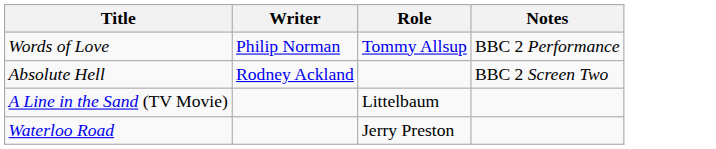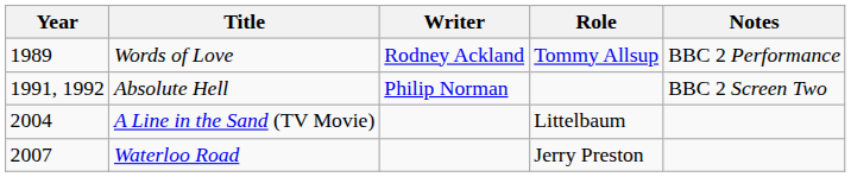 <table class="wikitable sortable">
 <tr>
+<th>Year</th>
 <th>Title</th>
 <th>Writer</th>
 <th>Role</th>
 <th class="unsortable">Notes</th>
 </tr>
 <tr>
+<td>1989</td>
 <td><em>Words of Love</em></td>
-<td><a href='#'>Philip Norman</a></td>
+<td><a href='#'>Rodney Ackland</a></td>
 <td><a href='#'>Tommy Allsup</a></td>
 <td>BBC 2 <em>Performance</em></td>
 </tr>
 <tr>
+<td>1991, 1992</td>
 <td><em>Absolute Hell</em></td>
-<td><a href='#'>Rodney Ackland</a></td>
+<td><a href='#'>Philip Norman</a></td>
 <td></td>
 <td>BBC 2 <em>Screen Two</em></td>
 </tr>
 <tr>
+<td>2004</td>
 <td><em><a href='#'>A Line in the Sand</a></em> (TV Movie)</td>
 <td></td>
 <td>Littelbaum</td>
 <td></td>
 </tr>
 <tr>
+<td>2007</td>
 <td><em><a href='#'>Waterloo Road</a></em></td>
 <td></td>
 <td>Jerry Preston</td>
 <td></td>
 </tr>
 </table>
